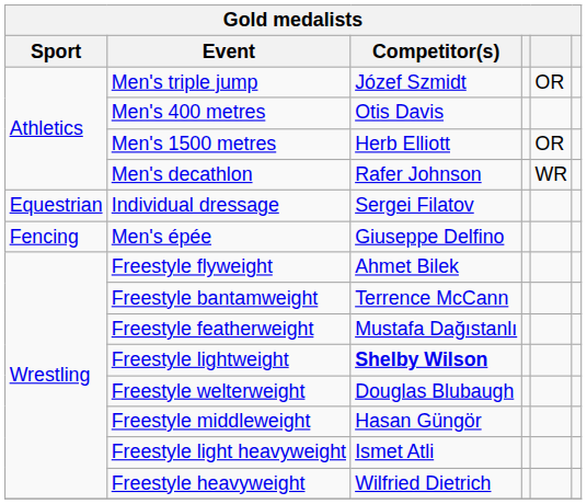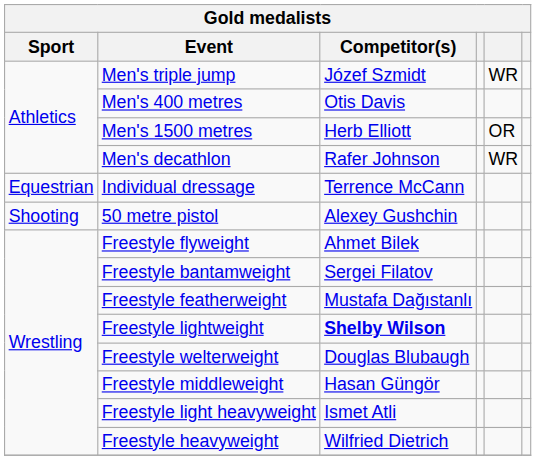 <table class="wikitable">
 <tr>
 <th colspan="6">Gold medalists</th>
 </tr>
 <tr>
 <th>Sport</th>
 <th>Event</th>
 <th>Competitor(s)</th>
 <th></th>
 <th></th>
 <th></th>
 </tr>
 <tr>
 <td rowspan="4"><a href='#'>Athletics</a></td>
 <td><a href='#'>Men's triple jump</a></td>
 <td><a href='#'>Józef Szmidt</a></td>
 <td></td>
-<td>OR</td>
+<td>WR</td>
 <td></td>
 </tr>
 <tr>
 <td><a href='#'>Men's 400 metres</a></td>
 <td><a href='#'>Otis Davis</a></td>
 <td></td>
 <td></td>
 <td></td>
 </tr>
 <tr>
 <td><a href='#'>Men's 1500 metres</a></td>
 <td><a href='#'>Herb Elliott</a></td>
 <td></td>
 <td>OR</td>
 <td></td>
 </tr>
 <tr>
 <td><a href='#'>Men's decathlon</a></td>
 <td><a href='#'>Rafer Johnson</a></td>
 <td></td>
 <td>WR</td>
 <td></td>
 </tr>
 <tr>
 <td><a href='#'>Equestrian</a></td>
 <td><a href='#'>Individual dressage</a></td>
-<td><a href='#'>Sergei Filatov</a></td>
+<td><a href='#'>Terrence McCann</a></td>
 <td></td>
 <td></td>
 <td></td>
 </tr>
 <tr>
-<td><a href='#'>Fencing</a></td>
-<td><a href='#'>Men's épée</a></td>
-<td><a href='#'>Giuseppe Delfino</a></td>
+<td><a href='#'>Shooting</a></td>
+<td><a href='#'>50 metre pistol</a></td>
+<td><a href='#'>Alexey Gushchin</a></td>
 <td></td>
 <td></td>
 <td></td>
 </tr>
 <tr>
 <td rowspan="8"><a href='#'>Wrestling</a></td>
 <td><a href='#'>Freestyle flyweight</a></td>
 <td><a href='#'>Ahmet Bilek</a></td>
 <td></td>
 <td></td>
 <td></td>
 </tr>
 <tr>
 <td><a href='#'>Freestyle bantamweight</a></td>
-<td><a href='#'>Terrence McCann</a></td>
+<td><a href='#'>Sergei Filatov</a></td>
 <td></td>
 <td></td>
 <td></td>
 </tr>
 <tr>
 <td><a href='#'>Freestyle featherweight</a></td>
 <td><a href='#'>Mustafa Dağıstanlı</a></td>
 <td></td>
 <td></td>
 <td></td>
 </tr>
 <tr>
 <td><a href='#'>Freestyle lightweight</a></td>
 <td><strong><a href='#'>Shelby Wilson</a></strong></td>
 <td></td>
 <td></td>
 <td></td>
 </tr>
 <tr>
 <td><a href='#'>Freestyle welterweight</a></td>
 <td><a href='#'>Douglas Blubaugh</a></td>
 <td></td>
 <td></td>
 <td></td>
 </tr>
 <tr>
 <td><a href='#'>Freestyle middleweight</a></td>
 <td><a href='#'>Hasan Güngör</a></td>
 <td></td>
 <td></td>
 <td></td>
 </tr>
 <tr>
 <td><a href='#'>Freestyle light heavyweight</a></td>
 <td><a href='#'>Ismet Atli</a></td>
 <td></td>
 <td></td>
 <td></td>
 </tr>
 <tr>
 <td><a href='#'>Freestyle heavyweight</a></td>
 <td><a href='#'>Wilfried Dietrich</a></td>
 <td></td>
 <td></td>
 <td></td>
 </tr>
 <tr>
 </tr>
 </table>
